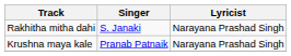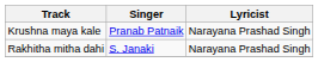 <table class="wikitable" style="font-size:95%;">
 <tr>
 <th>Track</th>
 <th>Singer</th>
 <th>Lyricist</th>
 </tr>
 <tr>
+<td>Krushna maya kale</td>
+<td><a href='#'>Pranab Patnaik</a></td>
+<td>Narayana Prashad Singh</td>
+</tr>
+<tr>
 <td>Rakhitha mitha dahi</td>
 <td><a href='#'>S. Janaki</a></td>
 <td>Narayana Prashad Singh</td>
 </tr>
 <tr>
-<td>Krushna maya kale</td>
-<td><a href='#'>Pranab Patnaik</a></td>
-<td>Narayana Prashad Singh</td>
-</tr>
-<tr>
 </tr>
 </table>
